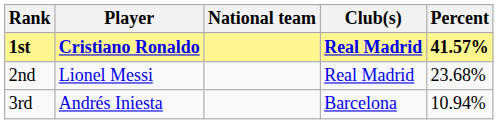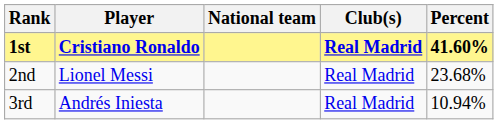 <table class="wikitable">
 <tr>
 <th>Rank</th>
 <th>Player</th>
 <th>National team</th>
 <th>Club(s)</th>
 <th>Percent</th>
 </tr>
 <tr style="background-color: #FFF68F; font-weight: bold;">
 <td>1st</td>
 <td><a href='#'>Cristiano Ronaldo</a></td>
 <td></td>
 <td> <a href='#'>Real Madrid</a></td>
-<td>41.57%</td>
+<td>41.60%</td>
 </tr>
 <tr>
 <td>2nd</td>
 <td><a href='#'>Lionel Messi</a></td>
 <td></td>
 <td> <a href='#'>Real Madrid</a></td>
 <td>23.68%</td>
 </tr>
 <tr>
 <td>3rd</td>
 <td><a href='#'>Andrés Iniesta</a></td>
 <td></td>
-<td> <a href='#'>Barcelona</a></td>
+<td> <a href='#'>Real Madrid</a></td>
 <td>10.94%</td>
 </tr>
 </table>
